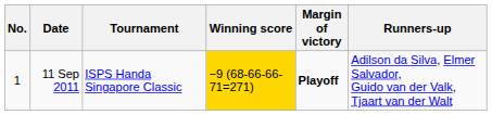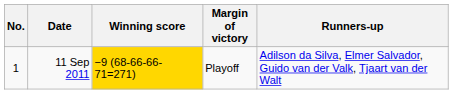 <table class="wikitable" style="font-size:95%;">
 <tr>
 <th>No.</th>
 <th>Date</th>
-<th>Tournament</th>
 <th>Winning score</th>
 <th>Margin of<br>victory</th>
 <th>Runners-up</th>
 </tr>
 <tr>
 <td align=center>1</td>
 <td align=right>11 Sep <a href='#'>2011</a></td>
-<td><a href='#'>ISPS Handa Singapore Classic</a></td>
 <td style="background: gold;">−9 (68-66-66-71=271)</td>
-<td><strong>Playoff</strong></td>
+<td>Playoff</td>
 <td> <a href='#'>Adilson da Silva</a>,  <a href='#'>Elmer Salvador</a>,<br> <a href='#'>Guido van der Valk</a>,  <a href='#'>Tjaart van der Walt</a></td>
 </tr>
 </table>
